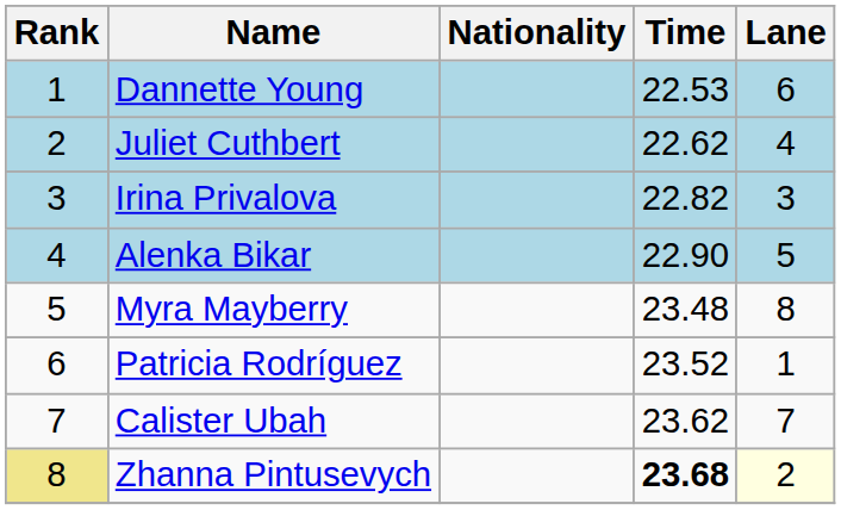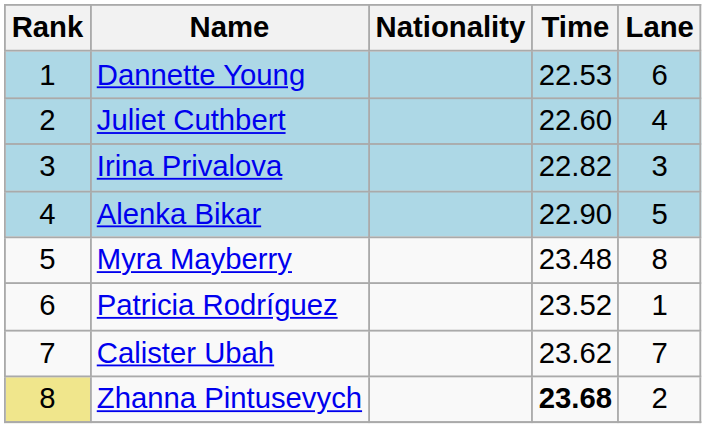 <table class="wikitable sortable" style="text-align:center">
 <tr>
 <th>Rank</th>
 <th>Name</th>
 <th>Nationality</th>
 <th>Time</th>
 <th>Lane</th>
 </tr>
 <tr bgcolor=lightblue>
 <td>1</td>
 <td align=left><a href='#'>Dannette Young</a></td>
 <td align=left></td>
 <td>22.53</td>
 <td>6</td>
 </tr>
 <tr bgcolor=lightblue>
 <td>2</td>
 <td align=left><a href='#'>Juliet Cuthbert</a></td>
 <td align=left></td>
-<td>22.62</td>
+<td>22.60</td>
 <td>4</td>
 </tr>
 <tr bgcolor=lightblue>
 <td>3</td>
 <td align=left><a href='#'>Irina Privalova</a></td>
 <td align=left></td>
 <td>22.82</td>
 <td>3</td>
 </tr>
 <tr bgcolor=lightblue>
 <td>4</td>
 <td align=left><a href='#'>Alenka Bikar</a></td>
 <td align=left></td>
 <td>22.90</td>
 <td>5</td>
 </tr>
 <tr>
 <td>5</td>
 <td align=left><a href='#'>Myra Mayberry</a></td>
 <td align=left></td>
 <td>23.48</td>
 <td>8</td>
 </tr>
 <tr>
 <td>6</td>
 <td align=left><a href='#'>Patricia Rodríguez</a></td>
 <td align=left></td>
 <td>23.52</td>
 <td>1</td>
 </tr>
 <tr>
 <td>7</td>
 <td align=left><a href='#'>Calister Ubah</a></td>
 <td align=left></td>
 <td>23.62</td>
 <td>7</td>
 </tr>
 <tr>
 <td style="background: khaki;">8</td>
 <td align=left><a href='#'>Zhanna Pintusevych</a></td>
 <td align=left></td>
 <td><strong>23.68</strong></td>
-<td style="background: lightyellow;">2</td>
+<td>2</td>
 </tr>
 <tr>
 </tr>
 </table>
